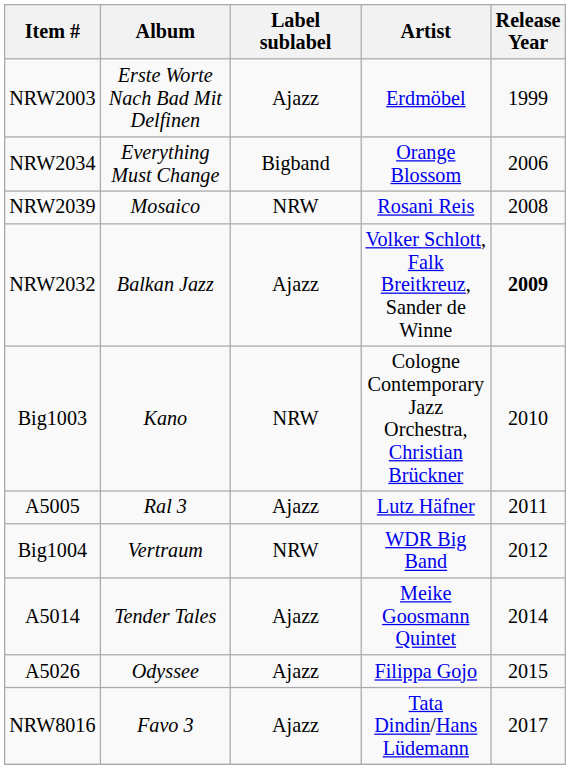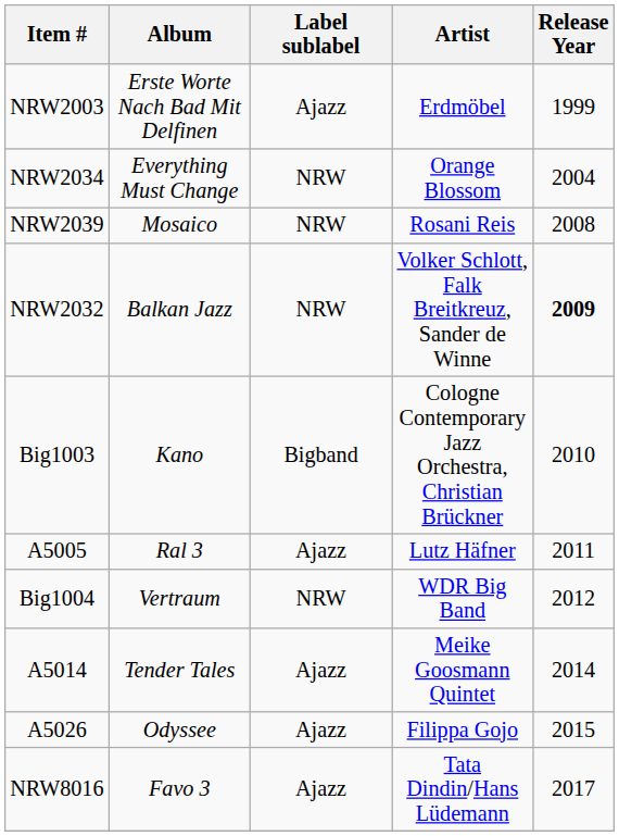 <table class="wikitable sortable mw-collapsible" style="text-align:left; margin:0;">
 <tr>
 <th style="width:3em;">Item #</th>
 <th style="width:6em;">Album</th>
 <th style="width:6em;">Label<br>sublabel</th>
 <th style="width:6em;">Artist</th>
 <th style="width:1em;">Release Year</th>
 </tr>
 <tr>
 <td style="text-align:center;">NRW2003</td>
 <td style="text-align:center;"><em>Erste Worte Nach Bad Mit Delfinen</em></td>
 <td style="text-align:center;">Ajazz</td>
 <td style="text-align:center;"><a href='#'>Erdmöbel</a></td>
 <td style="text-align:center;">1999</td>
 </tr>
 <tr>
 <td style="text-align:center;">NRW2034</td>
 <td style="text-align:center;"><em>Everything Must Change </em></td>
-<td style="text-align:center;">Bigband</td>
+<td style="text-align:center;">NRW</td>
 <td style="text-align:center;"><a href='#'>Orange Blossom</a></td>
-<td style="text-align:center;">2006</td>
+<td style="text-align:center;">2004</td>
 </tr>
 <tr>
 <td style="text-align:center;">NRW2039</td>
 <td style="text-align:center;"><em>Mosaico</em></td>
 <td style="text-align:center;">NRW</td>
 <td style="text-align:center;"><a href='#'>Rosani Reis</a></td>
 <td style="text-align:center;">2008</td>
 </tr>
 <tr>
 <td style="text-align:center;">NRW2032</td>
 <td style="text-align:center;"><em>Balkan Jazz</em></td>
-<td style="text-align:center;">Ajazz</td>
+<td style="text-align:center;">NRW</td>
 <td style="text-align:center;"><a href='#'>Volker Schlott</a>, <a href='#'>Falk Breitkreuz</a>, Sander de Winne</td>
 <td style="text-align:center;"><strong>2009</strong></td>
 </tr>
 <tr>
 <td style="text-align:center;">Big1003</td>
 <td style="text-align:center;"><em>Kano</em></td>
-<td style="text-align:center;">NRW</td>
+<td style="text-align:center;">Bigband</td>
 <td style="text-align:center;">Cologne Contemporary Jazz Orchestra, <a href='#'>Christian Brückner</a></td>
 <td style="text-align:center;">2010</td>
 </tr>
 <tr>
 <td style="text-align:center;">A5005</td>
 <td style="text-align:center;"><em>Ral 3</em></td>
 <td style="text-align:center;">Ajazz</td>
 <td style="text-align:center;"><a href='#'>Lutz Häfner</a></td>
 <td style="text-align:center;">2011</td>
 </tr>
 <tr>
 <td style="text-align:center;">Big1004</td>
 <td style="text-align:center;"><em>Vertraum</em></td>
 <td style="text-align:center;">NRW</td>
 <td style="text-align:center;"><a href='#'>WDR Big Band</a></td>
 <td style="text-align:center;">2012</td>
 </tr>
 <tr>
 <td style="text-align:center;">A5014</td>
 <td style="text-align:center;"><em>Tender Tales</em></td>
 <td style="text-align:center;">Ajazz</td>
 <td style="text-align:center;"><a href='#'>Meike Goosmann Quintet</a></td>
 <td style="text-align:center;">2014</td>
 </tr>
 <tr>
 <td style="text-align:center;">A5026</td>
 <td style="text-align:center;"><em>Odyssee</em></td>
 <td style="text-align:center;">Ajazz</td>
 <td style="text-align:center;"><a href='#'>Filippa Gojo</a></td>
 <td style="text-align:center;">2015</td>
 </tr>
 <tr>
 <td style="text-align:center;">NRW8016</td>
 <td style="text-align:center;"><em>Favo 3</em></td>
 <td style="text-align:center;">Ajazz</td>
 <td style="text-align:center;"><a href='#'>Tata Dindin</a>/<a href='#'>Hans Lüdemann</a></td>
 <td style="text-align:center;">2017</td>
 </tr>
 <tr style="text-align:center;">
 </tr>
 </table>
